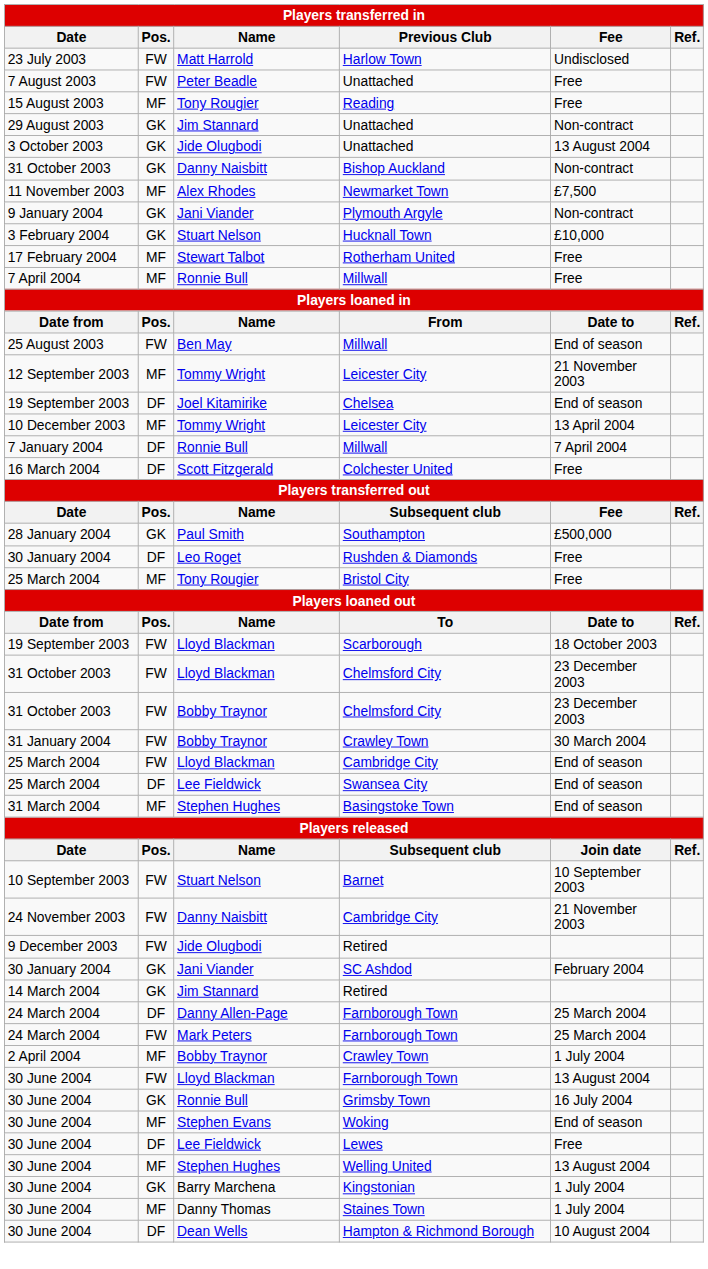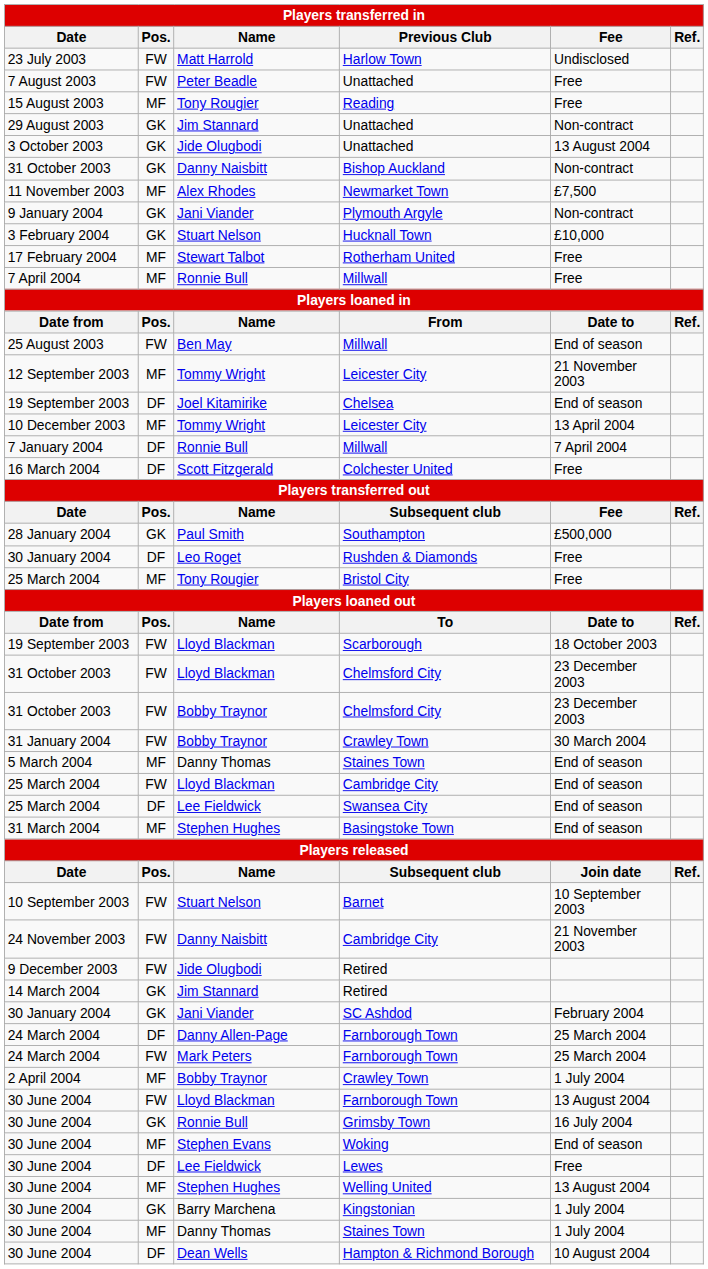 <table class="wikitable" style="font-size:95%;">
 <tr>
 <th colspan="6" style="background:#d00; color:white; text-align:center;">Players transferred in</th>
 </tr>
 <tr>
 <th style="width:140px;">Date</th>
 <th style="width:25px;">Pos.</th>
 <th style="width:175px;">Name</th>
 <th style="width:225px;">Previous Club</th>
 <th style="width:125px;">Fee</th>
 <th style="width:25px;">Ref.</th>
 </tr>
 <tr>
 <td>23 July 2003</td>
 <td style="text-align:center;">FW</td>
 <td> <a href='#'>Matt Harrold</a></td>
 <td> <a href='#'>Harlow Town</a></td>
 <td>Undisclosed</td>
 <td></td>
 </tr>
 <tr>
 <td>7 August 2003</td>
 <td style="text-align:center;">FW</td>
 <td> <a href='#'>Peter Beadle</a></td>
 <td>Unattached</td>
 <td>Free</td>
 <td></td>
 </tr>
 <tr>
 <td>15 August 2003</td>
 <td style="text-align:center;">MF</td>
 <td> <a href='#'>Tony Rougier</a></td>
 <td> <a href='#'>Reading</a></td>
 <td>Free</td>
 <td></td>
 </tr>
 <tr>
 <td>29 August 2003</td>
 <td style="text-align:center;">GK</td>
 <td> <a href='#'>Jim Stannard</a></td>
 <td>Unattached</td>
 <td>Non-contract</td>
 <td></td>
 </tr>
 <tr>
 <td>3 October 2003</td>
 <td style="text-align:center;">GK</td>
 <td> <a href='#'>Jide Olugbodi</a></td>
 <td>Unattached</td>
 <td>13 August 2004</td>
 <td></td>
 </tr>
 <tr>
 <td>31 October 2003</td>
 <td style="text-align:center;">GK</td>
 <td> <a href='#'>Danny Naisbitt</a></td>
 <td> <a href='#'>Bishop Auckland</a></td>
 <td>Non-contract</td>
 <td></td>
 </tr>
 <tr>
 <td>11 November 2003</td>
 <td style="text-align:center;">MF</td>
 <td> <a href='#'>Alex Rhodes</a></td>
 <td> <a href='#'>Newmarket Town</a></td>
 <td>£7,500</td>
 <td></td>
 </tr>
 <tr>
 <td>9 January 2004</td>
 <td style="text-align:center;">GK</td>
 <td> <a href='#'>Jani Viander</a></td>
 <td> <a href='#'>Plymouth Argyle</a></td>
 <td>Non-contract</td>
 <td></td>
 </tr>
 <tr>
 <td>3 February 2004</td>
 <td style="text-align:center;">GK</td>
 <td> <a href='#'>Stuart Nelson</a></td>
 <td> <a href='#'>Hucknall Town</a></td>
 <td>£10,000</td>
 <td></td>
 </tr>
 <tr>
 <td>17 February 2004</td>
 <td style="text-align:center;">MF</td>
 <td> <a href='#'>Stewart Talbot</a></td>
 <td> <a href='#'>Rotherham United</a></td>
 <td>Free</td>
 <td></td>
 </tr>
 <tr>
 <td>7 April 2004</td>
 <td style="text-align:center;">MF</td>
 <td> <a href='#'>Ronnie Bull</a></td>
 <td> <a href='#'>Millwall</a></td>
 <td>Free</td>
 <td></td>
 </tr>
 <tr>
 <th colspan="6" style="background:#d00; color:white; text-align:center;">Players loaned in</th>
 </tr>
 <tr>
 <th>Date from</th>
 <th>Pos.</th>
 <th>Name</th>
 <th>From</th>
 <th>Date to</th>
 <th>Ref.</th>
 </tr>
 <tr>
 <td>25 August 2003</td>
 <td style="text-align:center;">FW</td>
 <td> <a href='#'>Ben May</a></td>
 <td> <a href='#'>Millwall</a></td>
 <td>End of season</td>
 <td></td>
 </tr>
 <tr>
 <td>12 September 2003</td>
 <td style="text-align:center;">MF</td>
 <td> <a href='#'>Tommy Wright</a></td>
 <td> <a href='#'>Leicester City</a></td>
 <td>21 November 2003</td>
 <td></td>
 </tr>
 <tr>
 <td>19 September 2003</td>
 <td style="text-align:center;">DF</td>
 <td> <a href='#'>Joel Kitamirike</a></td>
 <td> <a href='#'>Chelsea</a></td>
 <td>End of season</td>
 <td></td>
 </tr>
 <tr>
 <td>10 December 2003</td>
 <td style="text-align:center;">MF</td>
 <td> <a href='#'>Tommy Wright</a></td>
 <td> <a href='#'>Leicester City</a></td>
 <td>13 April 2004</td>
 <td></td>
 </tr>
 <tr>
 <td>7 January 2004</td>
 <td style="text-align:center;">DF</td>
 <td> <a href='#'>Ronnie Bull</a></td>
 <td> <a href='#'>Millwall</a></td>
 <td>7 April 2004</td>
 <td></td>
 </tr>
 <tr>
 <td>16 March 2004</td>
 <td style="text-align:center;">DF</td>
 <td> <a href='#'>Scott Fitzgerald</a></td>
 <td> <a href='#'>Colchester United</a></td>
 <td>Free</td>
 <td></td>
 </tr>
 <tr>
 <th colspan="6" style="background:#d00; color:white; text-align:center;">Players transferred out</th>
 </tr>
 <tr>
 <th>Date</th>
 <th>Pos.</th>
 <th>Name</th>
 <th>Subsequent club</th>
 <th>Fee</th>
 <th>Ref.</th>
 </tr>
 <tr>
 <td>28 January 2004</td>
 <td style="text-align:center;">GK</td>
 <td> <a href='#'>Paul Smith</a></td>
 <td> <a href='#'>Southampton</a></td>
 <td>£500,000</td>
 <td></td>
 </tr>
 <tr>
 <td>30 January 2004</td>
 <td style="text-align:center;">DF</td>
 <td> <a href='#'>Leo Roget</a></td>
 <td> <a href='#'>Rushden & Diamonds</a></td>
 <td>Free</td>
 <td></td>
 </tr>
 <tr>
 <td>25 March 2004</td>
 <td style="text-align:center;">MF</td>
 <td> <a href='#'>Tony Rougier</a></td>
 <td> <a href='#'>Bristol City</a></td>
 <td>Free</td>
 <td></td>
 </tr>
 <tr>
 <th colspan="6" style="background:#d00; color:white; text-align:center;">Players loaned out</th>
 </tr>
 <tr>
 <th>Date from</th>
 <th>Pos.</th>
 <th>Name</th>
 <th>To</th>
 <th>Date to</th>
 <th>Ref.</th>
 </tr>
 <tr>
 <td>19 September 2003</td>
 <td style="text-align:center;">FW</td>
 <td> <a href='#'>Lloyd Blackman</a></td>
 <td> <a href='#'>Scarborough</a></td>
 <td>18 October 2003</td>
 <td></td>
 </tr>
 <tr>
 <td>31 October 2003</td>
 <td style="text-align:center;">FW</td>
 <td> <a href='#'>Lloyd Blackman</a></td>
 <td> <a href='#'>Chelmsford City</a></td>
 <td>23 December 2003</td>
 <td></td>
 </tr>
 <tr>
 <td>31 October 2003</td>
 <td style="text-align:center;">FW</td>
 <td> <a href='#'>Bobby Traynor</a></td>
 <td> <a href='#'>Chelmsford City</a></td>
 <td>23 December 2003</td>
 <td></td>
 </tr>
 <tr>
 <td>31 January 2004</td>
 <td style="text-align:center;">FW</td>
 <td> <a href='#'>Bobby Traynor</a></td>
 <td> <a href='#'>Crawley Town</a></td>
 <td>30 March 2004</td>
 <td></td>
 </tr>
 <tr>
+<td>5 March 2004</td>
+<td style="text-align:center;">MF</td>
+<td> Danny Thomas</td>
+<td> <a href='#'>Staines Town</a></td>
+<td>End of season</td>
+<td></td>
+</tr>
+<tr>
 <td>25 March 2004</td>
 <td style="text-align:center;">FW</td>
 <td> <a href='#'>Lloyd Blackman</a></td>
 <td> <a href='#'>Cambridge City</a></td>
 <td>End of season</td>
 <td></td>
 </tr>
 <tr>
 <td>25 March 2004</td>
 <td style="text-align:center;">DF</td>
 <td> <a href='#'>Lee Fieldwick</a></td>
 <td> <a href='#'>Swansea City</a></td>
 <td>End of season</td>
 <td></td>
 </tr>
 <tr>
 <td>31 March 2004</td>
 <td style="text-align:center;">MF</td>
 <td> <a href='#'>Stephen Hughes</a></td>
 <td> <a href='#'>Basingstoke Town</a></td>
 <td>End of season</td>
 <td></td>
 </tr>
 <tr>
 <th colspan="6" style="background:#d00; color:white; text-align:center;">Players released</th>
 </tr>
 <tr>
 <th>Date</th>
 <th>Pos.</th>
 <th>Name</th>
 <th>Subsequent club</th>
 <th>Join date</th>
 <th>Ref.</th>
 </tr>
 <tr>
 <td>10 September 2003</td>
 <td style="text-align:center;">FW</td>
 <td> <a href='#'>Stuart Nelson</a></td>
 <td> <a href='#'>Barnet</a></td>
 <td>10 September 2003</td>
 <td></td>
 </tr>
 <tr>
 <td>24 November 2003</td>
 <td style="text-align:center;">FW</td>
 <td> <a href='#'>Danny Naisbitt</a></td>
 <td> <a href='#'>Cambridge City</a></td>
 <td>21 November 2003</td>
 <td></td>
 </tr>
 <tr>
 <td>9 December 2003</td>
 <td style="text-align:center;">FW</td>
 <td> <a href='#'>Jide Olugbodi</a></td>
 <td>Retired</td>
 <td></td>
 <td></td>
 </tr>
 <tr>
+<td>14 March 2004</td>
+<td style="text-align:center;">GK</td>
+<td> <a href='#'>Jim Stannard</a></td>
+<td>Retired</td>
+<td></td>
+<td></td>
+</tr>
+<tr>
 <td>30 January 2004</td>
 <td style="text-align:center;">GK</td>
 <td> <a href='#'>Jani Viander</a></td>
 <td> <a href='#'>SC Ashdod</a></td>
 <td>February 2004</td>
-<td></td>
-</tr>
-<tr>
-<td>14 March 2004</td>
-<td style="text-align:center;">GK</td>
-<td> <a href='#'>Jim Stannard</a></td>
-<td>Retired</td>
-<td></td>
 <td></td>
 </tr>
 <tr>
 <td>24 March 2004</td>
 <td style="text-align:center;">DF</td>
 <td> <a href='#'>Danny Allen-Page</a></td>
 <td> <a href='#'>Farnborough Town</a></td>
 <td>25 March 2004</td>
 <td></td>
 </tr>
 <tr>
 <td>24 March 2004</td>
 <td style="text-align:center;">FW</td>
 <td> <a href='#'>Mark Peters</a></td>
 <td> <a href='#'>Farnborough Town</a></td>
 <td>25 March 2004</td>
 <td></td>
 </tr>
 <tr>
 <td>2 April 2004</td>
 <td style="text-align:center;">MF</td>
 <td> <a href='#'>Bobby Traynor</a></td>
 <td> <a href='#'>Crawley Town</a></td>
 <td>1 July 2004</td>
 <td></td>
 </tr>
 <tr>
 <td>30 June 2004</td>
 <td style="text-align:center;">FW</td>
 <td> <a href='#'>Lloyd Blackman</a></td>
 <td> <a href='#'>Farnborough Town</a></td>
 <td>13 August 2004</td>
 <td></td>
 </tr>
 <tr>
 <td>30 June 2004</td>
 <td style="text-align:center;">GK</td>
 <td> <a href='#'>Ronnie Bull</a></td>
 <td> <a href='#'>Grimsby Town</a></td>
 <td>16 July 2004</td>
 <td></td>
 </tr>
 <tr>
 <td>30 June 2004</td>
 <td style="text-align:center;">MF</td>
 <td> <a href='#'>Stephen Evans</a></td>
 <td> <a href='#'>Woking</a></td>
 <td>End of season</td>
 <td></td>
 </tr>
 <tr>
 <td>30 June 2004</td>
 <td style="text-align:center;">DF</td>
 <td> <a href='#'>Lee Fieldwick</a></td>
 <td> <a href='#'>Lewes</a></td>
 <td>Free</td>
 <td></td>
 </tr>
 <tr>
 <td>30 June 2004</td>
 <td style="text-align:center;">MF</td>
 <td> <a href='#'>Stephen Hughes</a></td>
 <td> <a href='#'>Welling United</a></td>
 <td>13 August 2004</td>
 <td></td>
 </tr>
 <tr>
 <td>30 June 2004</td>
 <td style="text-align:center;">GK</td>
 <td> Barry Marchena</td>
 <td> <a href='#'>Kingstonian</a></td>
 <td>1 July 2004</td>
 <td></td>
 </tr>
 <tr>
 <td>30 June 2004</td>
 <td style="text-align:center;">MF</td>
 <td> Danny Thomas</td>
 <td> <a href='#'>Staines Town</a></td>
 <td>1 July 2004</td>
 <td></td>
 </tr>
 <tr>
 <td>30 June 2004</td>
 <td style="text-align:center;">DF</td>
 <td> <a href='#'>Dean Wells</a></td>
 <td> <a href='#'>Hampton & Richmond Borough</a></td>
 <td>10 August 2004</td>
 <td></td>
 </tr>
 </table>
